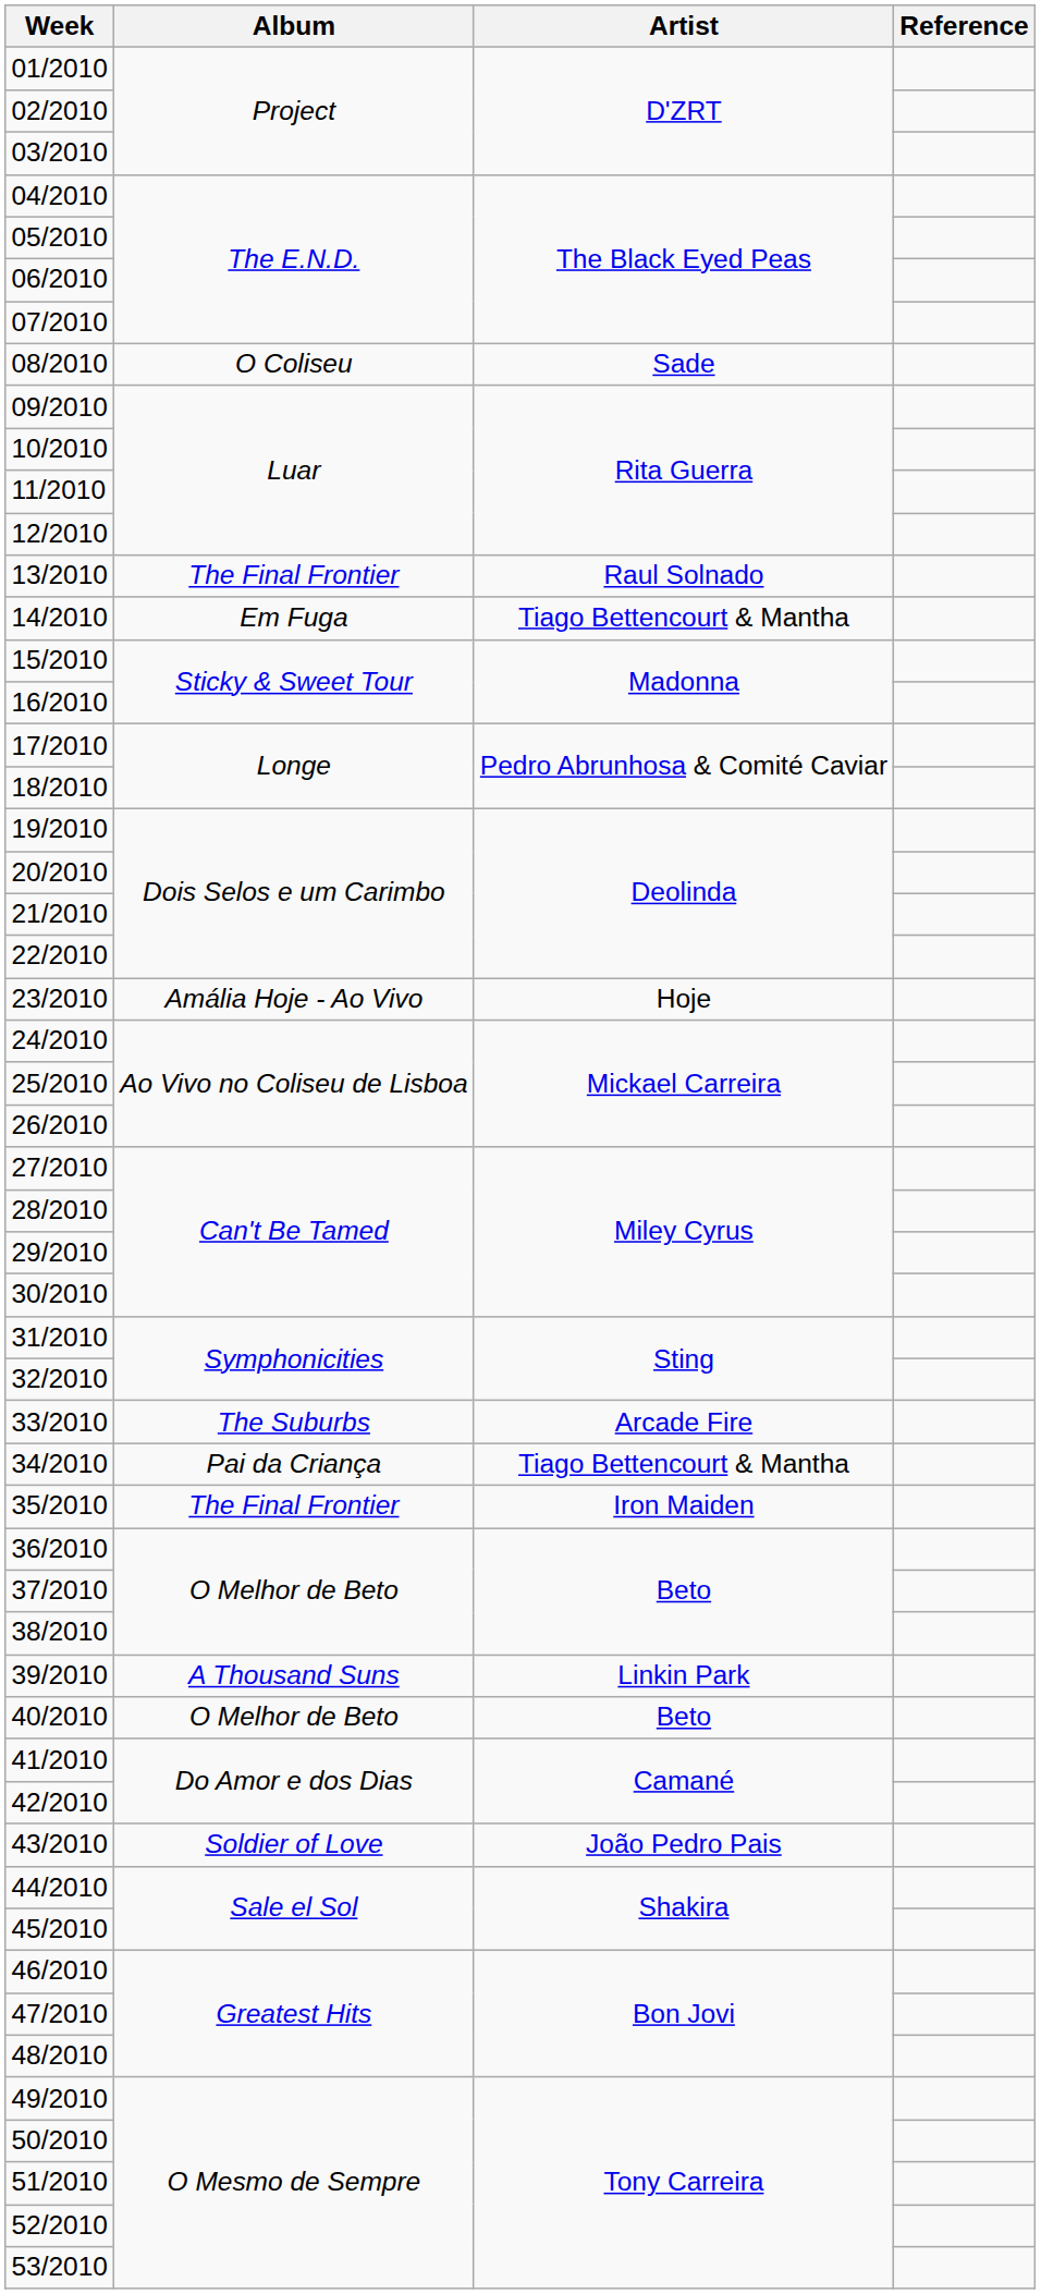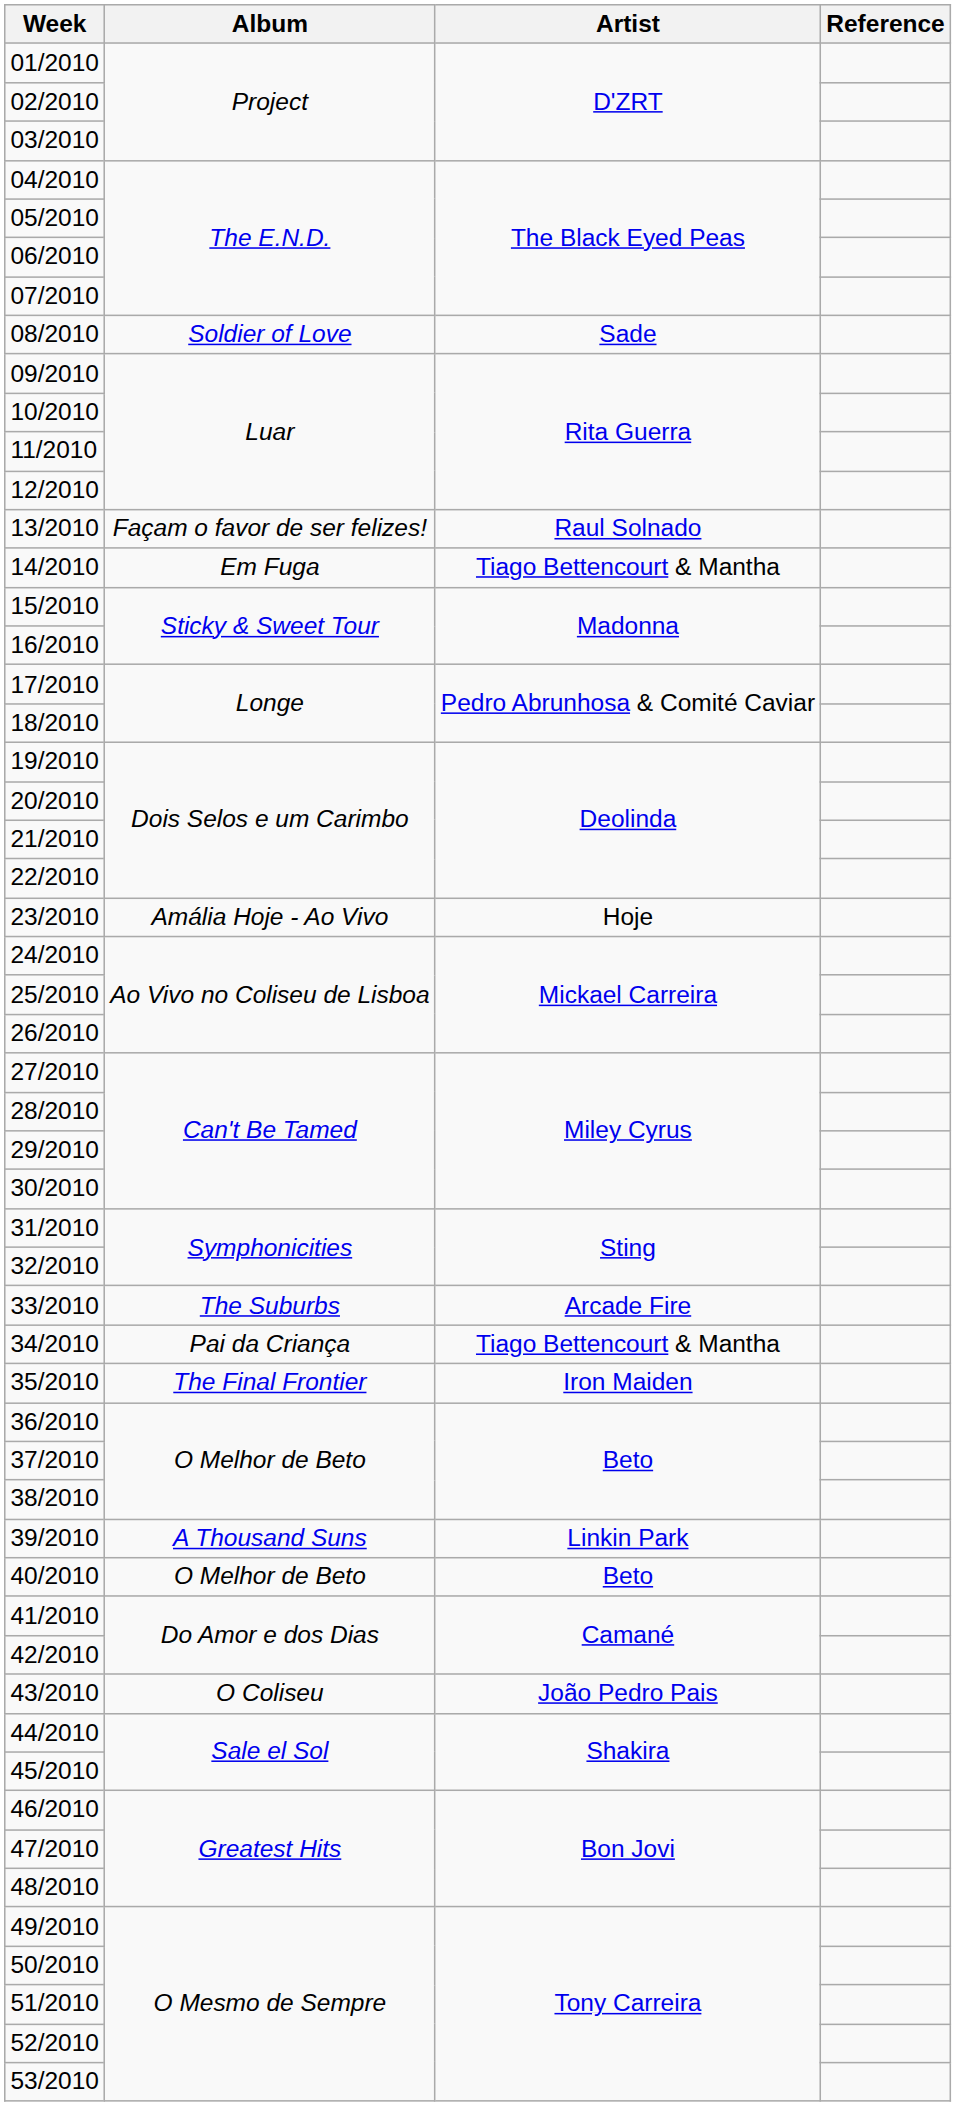 <table class="wikitable">
 <tr>
 <th>Week</th>
 <th>Album</th>
 <th>Artist</th>
 <th>Reference</th>
 </tr>
 <tr>
 <td>01/2010</td>
 <td align="center" rowspan="3"><em>Project</em></td>
 <td align="center" rowspan="3"><a href='#'>D'ZRT</a></td>
 <td align="center"></td>
 </tr>
 <tr>
 <td>02/2010</td>
 <td align="center"></td>
 </tr>
 <tr>
 <td>03/2010</td>
 <td align="center"></td>
 </tr>
 <tr>
 <td>04/2010</td>
 <td align="center" rowspan="4"><em><a href='#'>The E.N.D.</a></em></td>
 <td align="center" rowspan="4"><a href='#'>The Black Eyed Peas</a></td>
 <td align="center"></td>
 </tr>
 <tr>
 <td>05/2010</td>
 <td align="center"></td>
 </tr>
 <tr>
 <td>06/2010</td>
 <td align="center"></td>
 </tr>
 <tr>
 <td>07/2010</td>
 <td align="center"></td>
 </tr>
 <tr>
 <td>08/2010</td>
-<td align="center"><em>O Coliseu</em></td>
+<td align="center"><em><a href='#'>Soldier of Love</a></em></td>
 <td align="center"><a href='#'>Sade</a></td>
 <td align="center"></td>
 </tr>
 <tr>
 <td>09/2010</td>
 <td align="center" rowspan="4"><em>Luar</em></td>
 <td align="center" rowspan="4"><a href='#'>Rita Guerra</a></td>
 <td align="center"></td>
 </tr>
 <tr>
 <td>10/2010</td>
 <td align="center"></td>
 </tr>
 <tr>
 <td>11/2010</td>
 <td align="center"></td>
 </tr>
 <tr>
 <td>12/2010</td>
 <td align="center"></td>
 </tr>
 <tr>
 <td>13/2010</td>
-<td align="center"><em><a href='#'>The Final Frontier</a></em></td>
+<td align="center"><em>Façam o favor de ser felizes!</em></td>
 <td align="center"><a href='#'>Raul Solnado</a></td>
 <td align="center"></td>
 </tr>
 <tr>
 <td>14/2010</td>
 <td align="center"><em>Em Fuga</em></td>
 <td align="center"><a href='#'>Tiago Bettencourt</a> & Mantha</td>
 <td align="center"></td>
 </tr>
 <tr>
 <td>15/2010</td>
 <td align="center" rowspan="2"><em><a href='#'>Sticky & Sweet Tour</a></em></td>
 <td align="center" rowspan="2"><a href='#'>Madonna</a></td>
 <td align="center"></td>
 </tr>
 <tr>
 <td>16/2010</td>
 <td align="center"></td>
 </tr>
 <tr>
 <td>17/2010</td>
 <td align="center" rowspan="2"><em>Longe</em></td>
 <td align="center" rowspan="2"><a href='#'>Pedro Abrunhosa</a> & Comité Caviar</td>
 <td align="center"></td>
 </tr>
 <tr>
 <td>18/2010</td>
 <td align="center"></td>
 </tr>
 <tr>
 <td>19/2010</td>
 <td align="center" rowspan="4"><em>Dois Selos e um Carimbo</em></td>
 <td align="center" rowspan="4"><a href='#'>Deolinda</a></td>
 <td align="center"></td>
 </tr>
 <tr>
 <td>20/2010</td>
 <td align="center"></td>
 </tr>
 <tr>
 <td>21/2010</td>
 <td align="center"></td>
 </tr>
 <tr>
 <td>22/2010</td>
 <td align="center"></td>
 </tr>
 <tr>
 <td>23/2010</td>
 <td align="center"><em>Amália Hoje - Ao Vivo</em></td>
 <td align="center">Hoje</td>
 <td align="center"></td>
 </tr>
 <tr>
 <td>24/2010</td>
 <td align="center" rowspan="3"><em>Ao Vivo no Coliseu de Lisboa</em></td>
 <td align="center" rowspan="3"><a href='#'>Mickael Carreira</a></td>
 <td align="center"></td>
 </tr>
 <tr>
 <td>25/2010</td>
 <td align="center"></td>
 </tr>
 <tr>
 <td>26/2010</td>
 <td align="center"></td>
 </tr>
 <tr>
 <td>27/2010</td>
 <td align="center" rowspan="4"><em><a href='#'>Can't Be Tamed</a></em></td>
 <td align="center" rowspan="4"><a href='#'>Miley Cyrus</a></td>
 <td align="center"></td>
 </tr>
 <tr>
 <td>28/2010</td>
 <td align="center"></td>
 </tr>
 <tr>
 <td>29/2010</td>
 <td align="center"></td>
 </tr>
 <tr>
 <td>30/2010</td>
 <td align="center"></td>
 </tr>
 <tr>
 <td>31/2010</td>
 <td align="center" rowspan="2"><em><a href='#'>Symphonicities</a></em></td>
 <td align="center" rowspan="2"><a href='#'>Sting</a></td>
 <td align="center"></td>
 </tr>
 <tr>
 <td>32/2010</td>
 <td align="center"></td>
 </tr>
 <tr>
 <td>33/2010</td>
 <td align="center"><em><a href='#'>The Suburbs</a></em></td>
 <td align="center"><a href='#'>Arcade Fire</a></td>
 <td align="center"></td>
 </tr>
 <tr>
 <td>34/2010</td>
 <td align="center"><em>Pai da Criança</em></td>
 <td align="center"><a href='#'>Tiago Bettencourt</a> & Mantha</td>
 <td align="center"></td>
 </tr>
 <tr>
 <td>35/2010</td>
 <td align="center"><em><a href='#'>The Final Frontier</a></em></td>
 <td align="center"><a href='#'>Iron Maiden</a></td>
 <td align="center"></td>
 </tr>
 <tr>
 <td>36/2010</td>
 <td align="center" rowspan="3"><em>O Melhor de Beto</em></td>
 <td align="center" rowspan="3"><a href='#'>Beto</a></td>
 <td align="center"></td>
 </tr>
 <tr>
 <td>37/2010</td>
 <td align="center"></td>
 </tr>
 <tr>
 <td>38/2010</td>
 <td align="center"></td>
 </tr>
 <tr>
 <td>39/2010</td>
 <td align="center"><em><a href='#'>A Thousand Suns</a></em></td>
 <td align="center"><a href='#'>Linkin Park</a></td>
 <td align="center"></td>
 </tr>
 <tr>
 <td>40/2010</td>
 <td align="center"><em>O Melhor de Beto</em></td>
 <td align="center"><a href='#'>Beto</a></td>
 <td align="center"></td>
 </tr>
 <tr>
 <td>41/2010</td>
 <td align="center" rowspan="2"><em>Do Amor e dos Dias</em></td>
 <td align="center" rowspan="2"><a href='#'>Camané</a></td>
 <td align="center"></td>
 </tr>
 <tr>
 <td>42/2010</td>
 <td align="center"></td>
 </tr>
 <tr>
 <td>43/2010</td>
-<td align="center"><em><a href='#'>Soldier of Love</a></em></td>
+<td align="center"><em>O Coliseu</em></td>
 <td align="center"><a href='#'>João Pedro Pais</a></td>
 <td align="center"></td>
 </tr>
 <tr>
 <td>44/2010</td>
 <td align="center" rowspan="2"><em><a href='#'>Sale el Sol</a></em></td>
 <td align="center" rowspan="2"><a href='#'>Shakira</a></td>
 <td align="center"></td>
 </tr>
 <tr>
 <td>45/2010</td>
 <td align="center"></td>
 </tr>
 <tr>
 <td>46/2010</td>
 <td align="center" rowspan="3"><em><a href='#'>Greatest Hits</a></em></td>
 <td align="center" rowspan="3"><a href='#'>Bon Jovi</a></td>
 <td align="center"></td>
 </tr>
 <tr>
 <td>47/2010</td>
 <td align="center"></td>
 </tr>
 <tr>
 <td>48/2010</td>
 <td align="center"></td>
 </tr>
 <tr>
 <td>49/2010</td>
 <td align="center" rowspan="5"><em>O Mesmo de Sempre</em></td>
 <td align="center" rowspan="5"><a href='#'>Tony Carreira</a></td>
 <td align="center"></td>
 </tr>
 <tr>
 <td>50/2010</td>
 <td align="center"></td>
 </tr>
 <tr>
 <td>51/2010</td>
 <td align="center"></td>
 </tr>
 <tr>
 <td>52/2010</td>
 <td align="center"></td>
 </tr>
 <tr>
 <td>53/2010</td>
 <td align="center"></td>
 </tr>
 </table>
